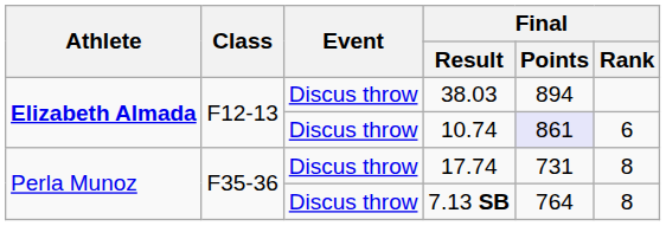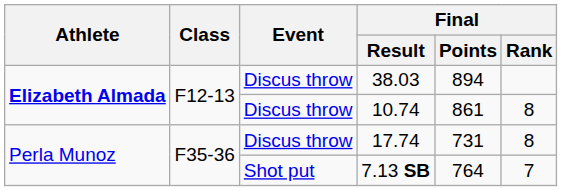 <table class=wikitable style="font-size:90%">
 <tr>
 <th rowspan="2">Athlete</th>
 <th rowspan="2">Class</th>
 <th rowspan="2">Event</th>
 <th colspan="3">Final</th>
 </tr>
 <tr>
 <th>Result</th>
 <th>Points</th>
 <th>Rank</th>
 </tr>
 <tr>
 <td rowspan="2"><strong><a href='#'>Elizabeth Almada</a></strong></td>
 <td rowspan="2" style="text-align:center;">F12-13</td>
 <td><a href='#'>Discus throw</a></td>
 <td style="text-align:center;">38.03</td>
 <td style="text-align:center;">894</td>
 <td style="text-align:center;"></td>
 </tr>
 <tr>
 <td><a href='#'>Discus throw</a></td>
 <td style="text-align:center;">10.74</td>
-<td style="background: lavender; text-align:center;">861</td>
-<td style="text-align:center;">6</td>
+<td style="text-align:center;">861</td>
+<td style="text-align:center;">8</td>
 </tr>
 <tr>
 <td rowspan="2"><a href='#'>Perla Munoz</a></td>
 <td rowspan="2" style="text-align:center;">F35-36</td>
 <td><a href='#'>Discus throw</a></td>
 <td style="text-align:center;">17.74</td>
 <td style="text-align:center;">731</td>
 <td style="text-align:center;">8</td>
 </tr>
 <tr>
-<td><a href='#'>Discus throw</a></td>
+<td><a href='#'>Shot put</a></td>
 <td style="text-align:center;">7.13 <strong>SB</strong></td>
 <td style="text-align:center;">764</td>
-<td style="text-align:center;">8</td>
+<td style="text-align:center;">7</td>
 </tr>
 </table>
